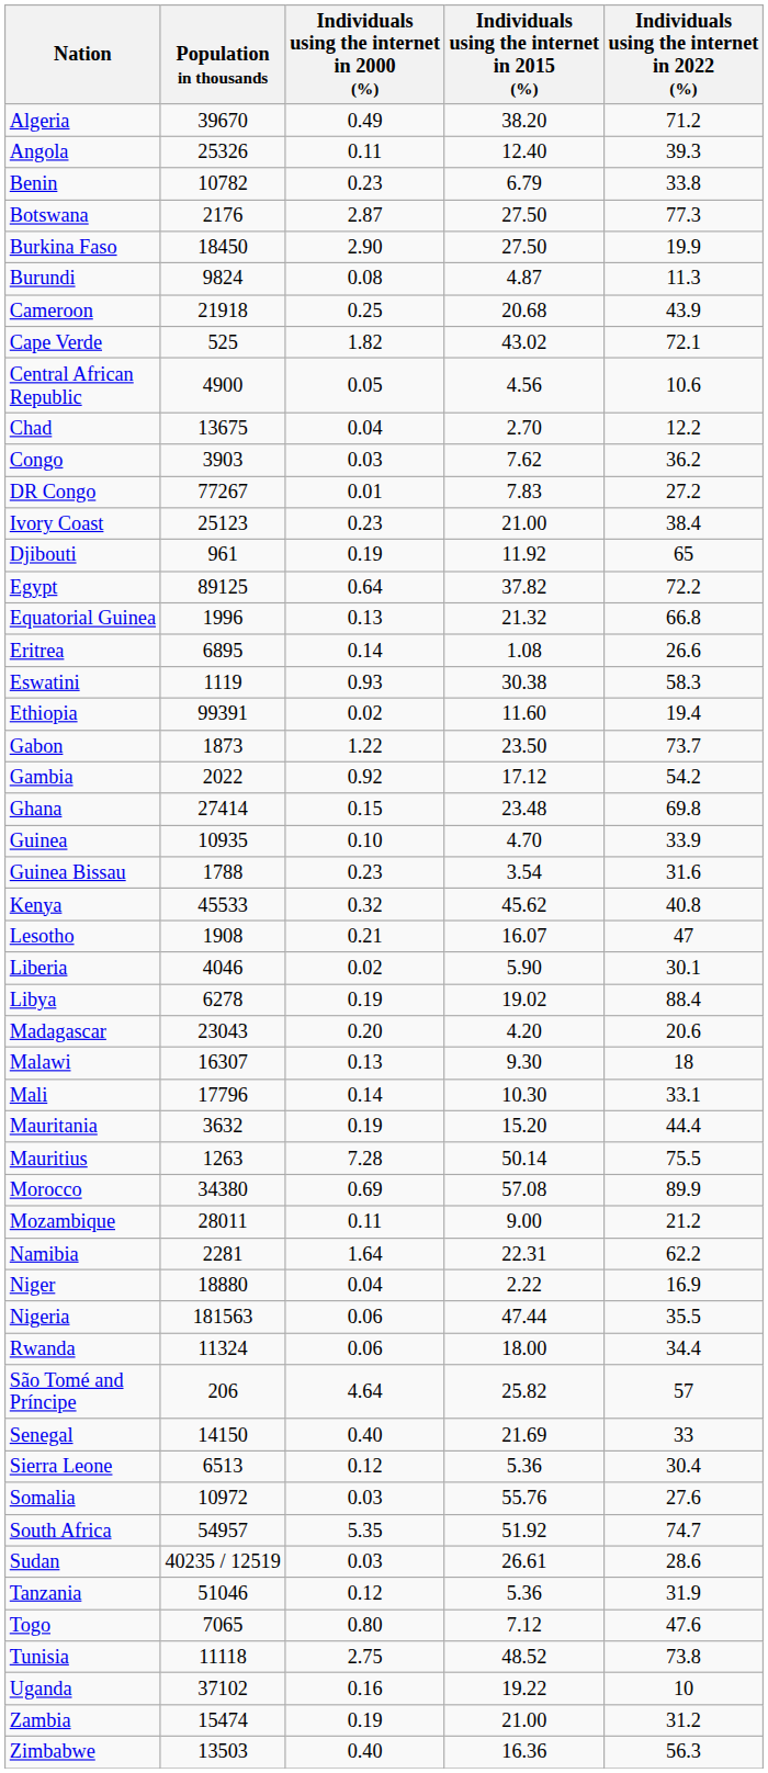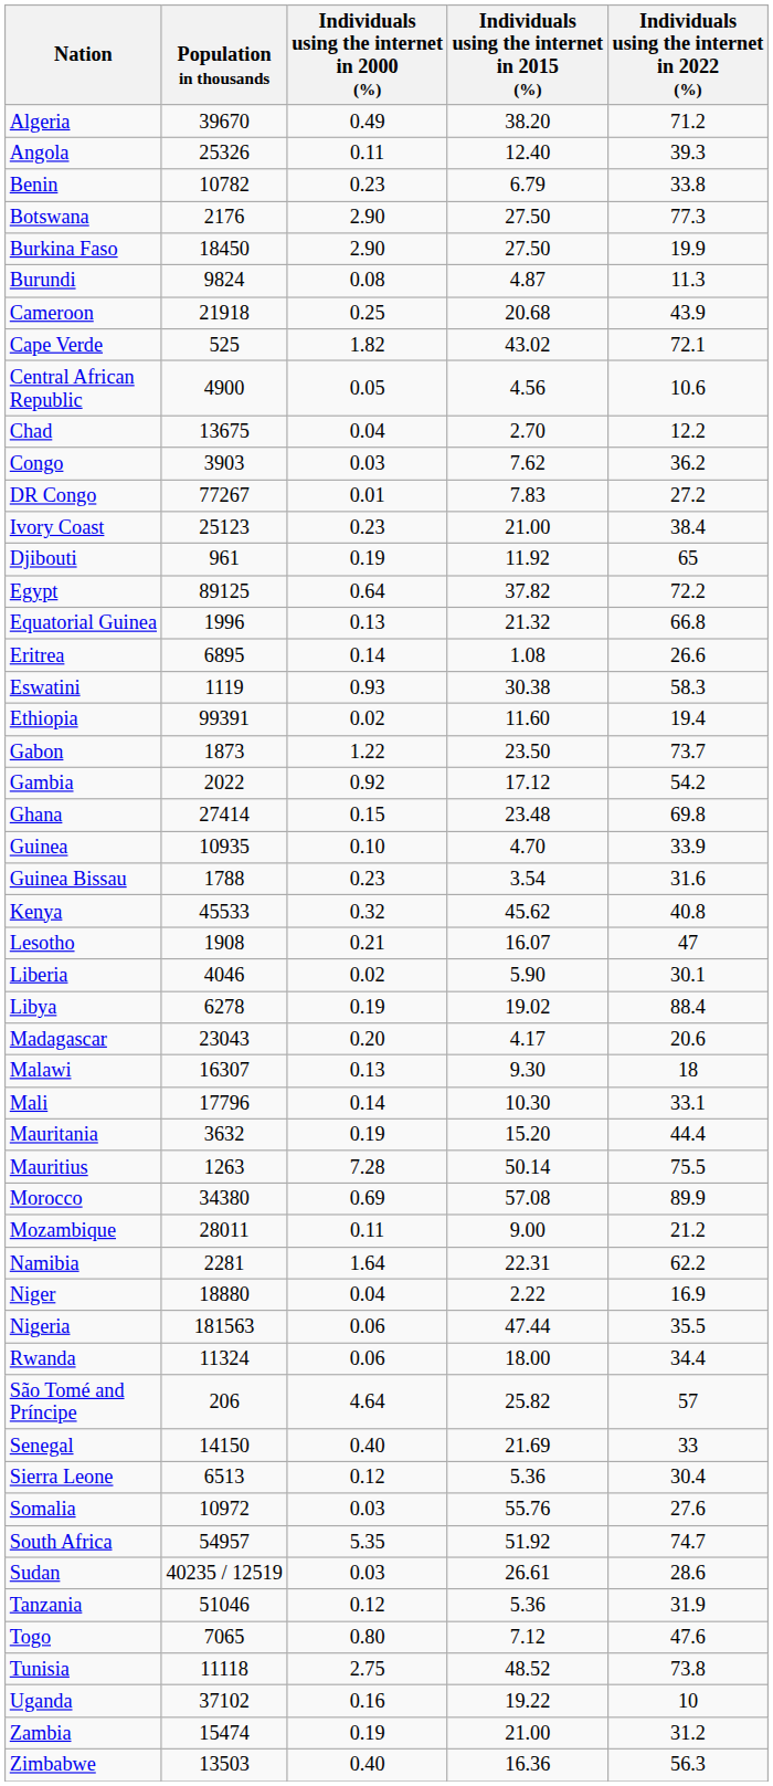 <table class="wikitable sortable" style="text-align:center;">
 <tr>
 <th>Nation</th>
 <th><br>Population<br><small>in thousands</small></th>
 <th>Individuals<br>using the internet<br>in 2000<br><small>(%)</small></th>
 <th>Individuals<br>using the internet<br>in 2015<br><small>(%)</small></th>
 <th>Individuals<br>using the internet<br>in 2022<br><small>(%)</small></th>
 </tr>
 <tr>
 <td align=left><a href='#'>Algeria</a></td>
 <td>39670</td>
 <td>0.49</td>
 <td>38.20</td>
 <td>71.2</td>
 </tr>
 <tr>
 <td align=left><a href='#'>Angola</a></td>
 <td>25326</td>
 <td>0.11</td>
 <td>12.40</td>
 <td>39.3</td>
 </tr>
 <tr>
 <td align=left><a href='#'>Benin</a></td>
 <td>10782</td>
 <td>0.23</td>
 <td>6.79</td>
 <td>33.8</td>
 </tr>
 <tr>
 <td align=left><a href='#'>Botswana</a></td>
 <td>2176</td>
-<td>2.87</td>
+<td>2.90</td>
 <td>27.50</td>
 <td>77.3</td>
 </tr>
 <tr>
 <td align=left><a href='#'>Burkina Faso</a></td>
 <td>18450</td>
 <td>2.90</td>
 <td>27.50</td>
 <td>19.9</td>
 </tr>
 <tr>
 <td align=left><a href='#'>Burundi</a></td>
 <td>9824</td>
 <td>0.08</td>
 <td>4.87</td>
 <td>11.3</td>
 </tr>
 <tr>
 <td align=left><a href='#'>Cameroon</a></td>
 <td>21918</td>
 <td>0.25</td>
 <td>20.68</td>
 <td>43.9</td>
 </tr>
 <tr>
 <td align=left><a href='#'>Cape Verde</a></td>
 <td>525</td>
 <td>1.82</td>
 <td>43.02</td>
 <td>72.1</td>
 </tr>
 <tr>
 <td align=left><a href='#'>Central African<br>Republic</a></td>
 <td>4900</td>
 <td>0.05</td>
 <td>4.56</td>
 <td>10.6</td>
 </tr>
 <tr>
 <td align=left><a href='#'>Chad</a></td>
 <td>13675</td>
 <td>0.04</td>
 <td>2.70</td>
 <td>12.2</td>
 </tr>
 <tr>
 <td align=left><a href='#'>Congo</a></td>
 <td>3903</td>
 <td>0.03</td>
 <td>7.62</td>
 <td>36.2</td>
 </tr>
 <tr>
 <td align=left><a href='#'>DR Congo</a></td>
 <td>77267</td>
 <td>0.01</td>
 <td>7.83</td>
 <td>27.2</td>
 </tr>
 <tr>
 <td align=left><a href='#'>Ivory Coast</a></td>
 <td>25123</td>
 <td>0.23</td>
 <td>21.00</td>
 <td>38.4</td>
 </tr>
 <tr>
 <td align=left><a href='#'>Djibouti</a></td>
 <td>961</td>
 <td>0.19</td>
 <td>11.92</td>
 <td>65</td>
 </tr>
 <tr>
 <td align=left><a href='#'>Egypt</a></td>
 <td>89125</td>
 <td>0.64</td>
 <td>37.82</td>
 <td>72.2</td>
 </tr>
 <tr>
 <td align=left><a href='#'>Equatorial Guinea</a></td>
 <td>1996</td>
 <td>0.13</td>
 <td>21.32</td>
 <td>66.8</td>
 </tr>
 <tr>
 <td align=left><a href='#'>Eritrea</a></td>
 <td>6895</td>
 <td>0.14</td>
 <td>1.08</td>
 <td>26.6</td>
 </tr>
 <tr>
 <td align="left"><a href='#'>Eswatini</a></td>
 <td>1119</td>
 <td>0.93</td>
 <td>30.38</td>
 <td>58.3</td>
 </tr>
 <tr>
 <td align="left"><a href='#'>Ethiopia</a></td>
 <td>99391</td>
 <td>0.02</td>
 <td>11.60</td>
 <td>19.4</td>
 </tr>
 <tr>
 <td align="left"><a href='#'>Gabon</a></td>
 <td>1873</td>
 <td>1.22</td>
 <td>23.50</td>
 <td>73.7</td>
 </tr>
 <tr>
 <td align="left"><a href='#'>Gambia</a></td>
 <td>2022</td>
 <td>0.92</td>
 <td>17.12</td>
 <td>54.2</td>
 </tr>
 <tr>
 <td align="left"><a href='#'>Ghana</a></td>
 <td>27414</td>
 <td>0.15</td>
 <td>23.48</td>
 <td>69.8</td>
 </tr>
 <tr>
 <td align="left"><a href='#'>Guinea</a></td>
 <td>10935</td>
 <td>0.10</td>
 <td>4.70</td>
 <td>33.9</td>
 </tr>
 <tr>
 <td align="left"><a href='#'>Guinea Bissau</a></td>
 <td>1788</td>
 <td>0.23</td>
 <td>3.54</td>
 <td>31.6</td>
 </tr>
 <tr>
 <td align="left"><a href='#'>Kenya</a></td>
 <td>45533</td>
 <td>0.32</td>
 <td>45.62</td>
 <td>40.8</td>
 </tr>
 <tr>
 <td align="left"><a href='#'>Lesotho</a></td>
 <td>1908</td>
 <td>0.21</td>
 <td>16.07</td>
 <td>47</td>
 </tr>
 <tr>
 <td align="left"><a href='#'>Liberia</a></td>
 <td>4046</td>
 <td>0.02</td>
 <td>5.90</td>
 <td>30.1</td>
 </tr>
 <tr>
 <td align="left"><a href='#'>Libya</a></td>
 <td>6278</td>
 <td>0.19</td>
 <td>19.02</td>
 <td>88.4</td>
 </tr>
 <tr>
 <td align="left"><a href='#'>Madagascar</a></td>
 <td>23043</td>
 <td>0.20</td>
-<td>4.20</td>
+<td>4.17</td>
 <td>20.6</td>
 </tr>
 <tr>
 <td align="left"><a href='#'>Malawi</a></td>
 <td>16307</td>
 <td>0.13</td>
 <td>9.30</td>
 <td>18</td>
 </tr>
 <tr>
 <td align="left"><a href='#'>Mali</a></td>
 <td>17796</td>
 <td>0.14</td>
 <td>10.30</td>
 <td>33.1</td>
 </tr>
 <tr>
 <td align="left"><a href='#'>Mauritania</a></td>
 <td>3632</td>
 <td>0.19</td>
 <td>15.20</td>
 <td>44.4</td>
 </tr>
 <tr>
 <td align="left"><a href='#'>Mauritius</a></td>
 <td>1263</td>
 <td>7.28</td>
 <td>50.14</td>
 <td>75.5</td>
 </tr>
 <tr>
 <td align="left"><a href='#'>Morocco</a></td>
 <td>34380</td>
 <td>0.69</td>
 <td>57.08</td>
 <td>89.9</td>
 </tr>
 <tr>
 <td align="left"><a href='#'>Mozambique</a></td>
 <td>28011</td>
 <td>0.11</td>
 <td>9.00</td>
 <td>21.2</td>
 </tr>
 <tr>
 <td align="left"><a href='#'>Namibia</a></td>
 <td>2281</td>
 <td>1.64</td>
 <td>22.31</td>
 <td>62.2</td>
 </tr>
 <tr>
 <td align="left"><a href='#'>Niger</a></td>
 <td>18880</td>
 <td>0.04</td>
 <td>2.22</td>
 <td>16.9</td>
 </tr>
 <tr>
 <td align="left"><a href='#'>Nigeria</a></td>
 <td>181563</td>
 <td>0.06</td>
 <td>47.44</td>
 <td>35.5</td>
 </tr>
 <tr>
 <td align="left"><a href='#'>Rwanda</a></td>
 <td>11324</td>
 <td>0.06</td>
 <td>18.00</td>
 <td>34.4</td>
 </tr>
 <tr>
 <td align="left"><a href='#'>São Tomé and<br>Príncipe</a></td>
 <td>206</td>
 <td>4.64</td>
 <td>25.82</td>
 <td>57</td>
 </tr>
 <tr>
 <td align="left"><a href='#'>Senegal</a></td>
 <td>14150</td>
 <td>0.40</td>
 <td>21.69</td>
 <td>33</td>
 </tr>
 <tr>
 <td align="left"><a href='#'>Sierra Leone</a></td>
 <td>6513</td>
 <td>0.12</td>
 <td>5.36</td>
 <td>30.4</td>
 </tr>
 <tr>
 <td align="left"><a href='#'>Somalia</a></td>
 <td>10972</td>
 <td>0.03</td>
 <td>55.76</td>
 <td>27.6</td>
 </tr>
 <tr>
 <td align="left"><a href='#'>South Africa</a></td>
 <td>54957</td>
 <td>5.35</td>
 <td>51.92</td>
 <td>74.7</td>
 </tr>
 <tr>
 <td align="left"><a href='#'>Sudan</a></td>
 <td>40235 / 12519</td>
 <td>0.03</td>
 <td>26.61</td>
 <td>28.6</td>
 </tr>
 <tr>
 <td align=left><a href='#'>Tanzania</a></td>
 <td>51046</td>
 <td>0.12</td>
 <td>5.36</td>
 <td>31.9</td>
 </tr>
 <tr>
 <td align=left><a href='#'>Togo</a></td>
 <td>7065</td>
 <td>0.80</td>
 <td>7.12</td>
 <td>47.6</td>
 </tr>
 <tr>
 <td align=left><a href='#'>Tunisia</a></td>
 <td>11118</td>
 <td>2.75</td>
 <td>48.52</td>
 <td>73.8</td>
 </tr>
 <tr>
 <td align=left><a href='#'>Uganda</a></td>
 <td>37102</td>
 <td>0.16</td>
 <td>19.22</td>
 <td>10</td>
 </tr>
 <tr>
 <td align=left><a href='#'>Zambia</a></td>
 <td>15474</td>
 <td>0.19</td>
 <td>21.00</td>
 <td>31.2</td>
 </tr>
 <tr>
 <td align=left><a href='#'>Zimbabwe</a></td>
 <td>13503</td>
 <td>0.40</td>
 <td>16.36</td>
 <td>56.3</td>
 </tr>
 </table>
